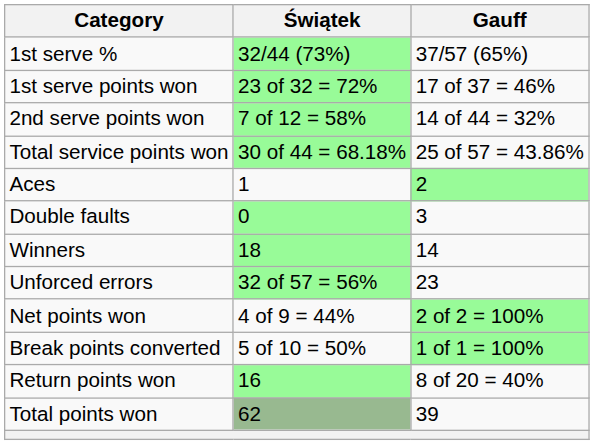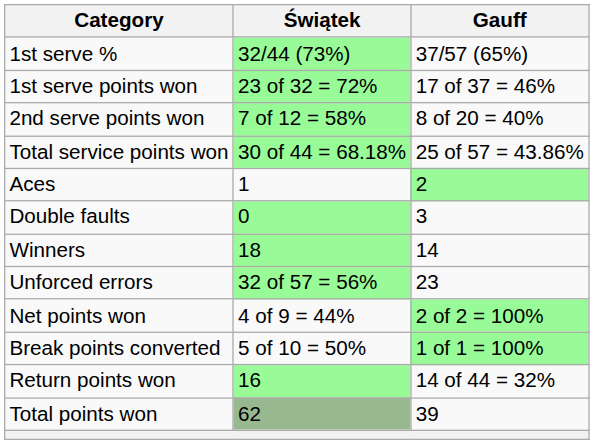 <table class="wikitable">
 <tr>
 <th>Category</th>
 <th> Świątek</th>
 <th> Gauff</th>
 </tr>
 <tr>
 <td>1st serve %</td>
 <td bgcolor=98FB98>32/44 (73%)</td>
 <td>37/57 (65%)</td>
 </tr>
 <tr>
 <td>1st serve points won</td>
 <td bgcolor=98FB98>23 of 32 = 72%</td>
 <td>17 of 37 = 46%</td>
 </tr>
 <tr>
 <td>2nd serve points won</td>
 <td bgcolor=98FB98>7 of 12 = 58%</td>
-<td>14 of 44 = 32%</td>
+<td>8 of 20 = 40%</td>
 </tr>
 <tr>
 <td>Total service points won</td>
 <td bgcolor=98FB98>30 of 44 = 68.18%</td>
 <td>25 of 57 = 43.86%</td>
 </tr>
 <tr>
 <td>Aces</td>
 <td>1</td>
 <td bgcolor=98FB98>2</td>
 </tr>
 <tr>
 <td>Double faults</td>
 <td bgcolor=98FB98>0</td>
 <td>3</td>
 </tr>
 <tr>
 <td>Winners</td>
 <td bgcolor=98FB98>18</td>
 <td>14</td>
 </tr>
 <tr>
 <td>Unforced errors</td>
 <td bgcolor=98FB98>32 of 57 = 56%</td>
 <td>23</td>
 </tr>
 <tr>
 <td>Net points won</td>
 <td>4 of 9 = 44%</td>
 <td bgcolor=98FB98>2 of 2 = 100%</td>
 </tr>
 <tr>
 <td>Break points converted</td>
 <td>5 of 10 = 50%</td>
 <td bgcolor=98FB98>1 of 1 = 100%</td>
 </tr>
 <tr>
 <td>Return points won</td>
 <td bgcolor=98FB98>16</td>
-<td>8 of 20 = 40%</td>
+<td>14 of 44 = 32%</td>
 </tr>
 <tr>
 <td>Total points won</td>
 <td bgcolor=98FB989>62</td>
 <td>39</td>
 </tr>
 <tr>
 <th colspan=3></th>
 </tr>
 </table>
